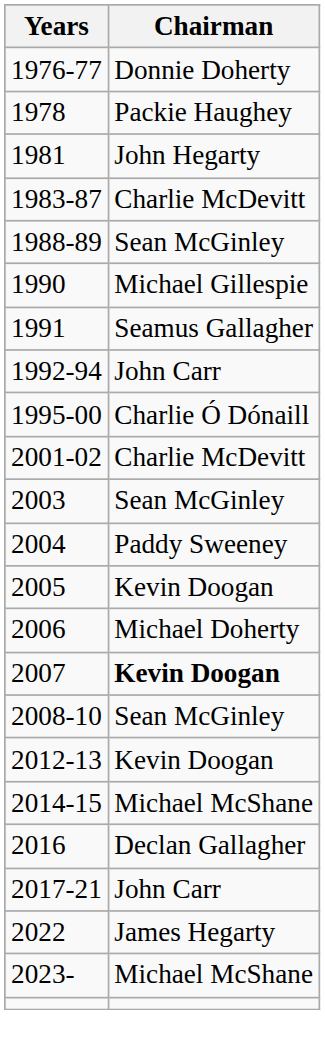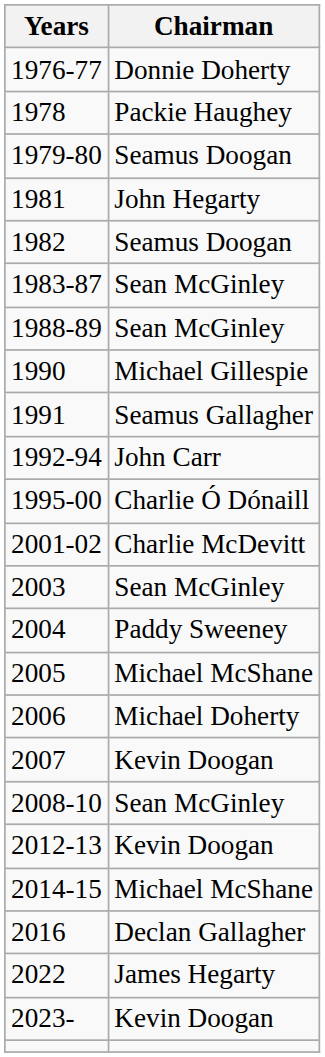 <table class="wikitable">
 <tr>
 <th>Years</th>
 <th>Chairman</th>
 </tr>
 <tr>
 <td>1976-77</td>
 <td>Donnie Doherty</td>
 </tr>
 <tr>
 <td>1978</td>
 <td>Packie Haughey</td>
 </tr>
 <tr>
+<td>1979-80</td>
+<td>Seamus Doogan</td>
+</tr>
+<tr>
 <td>1981</td>
 <td>John Hegarty</td>
 </tr>
 <tr>
+<td>1982</td>
+<td>Seamus Doogan</td>
+</tr>
+<tr>
 <td>1983-87</td>
-<td>Charlie McDevitt</td>
+<td>Sean McGinley</td>
 </tr>
 <tr>
 <td>1988-89</td>
 <td>Sean McGinley</td>
 </tr>
 <tr>
 <td>1990</td>
 <td>Michael Gillespie</td>
 </tr>
 <tr>
 <td>1991</td>
 <td>Seamus Gallagher</td>
 </tr>
 <tr>
 <td>1992-94</td>
 <td>John Carr</td>
 </tr>
 <tr>
 <td>1995-00</td>
 <td>Charlie Ó Dónaill</td>
 </tr>
 <tr>
 <td>2001-02</td>
 <td>Charlie McDevitt</td>
 </tr>
 <tr>
 <td>2003</td>
 <td>Sean McGinley</td>
 </tr>
 <tr>
 <td>2004</td>
 <td>Paddy Sweeney</td>
 </tr>
 <tr>
 <td>2005</td>
-<td>Kevin Doogan</td>
+<td>Michael McShane</td>
 </tr>
 <tr>
 <td>2006</td>
 <td>Michael Doherty</td>
 </tr>
 <tr>
 <td>2007</td>
-<td><strong>Kevin Doogan</strong></td>
+<td>Kevin Doogan</td>
 </tr>
 <tr>
 <td>2008-10</td>
 <td>Sean McGinley</td>
 </tr>
 <tr>
 <td>2012-13</td>
 <td>Kevin Doogan</td>
 </tr>
 <tr>
 <td>2014-15</td>
 <td>Michael McShane</td>
 </tr>
 <tr>
 <td>2016</td>
 <td>Declan Gallagher</td>
 </tr>
 <tr>
-<td>2017-21</td>
-<td>John Carr</td>
-</tr>
-<tr>
 <td>2022</td>
 <td>James Hegarty</td>
 </tr>
 <tr>
 <td>2023-</td>
-<td>Michael McShane</td>
+<td>Kevin Doogan</td>
 </tr>
 <tr>
 <td></td>
 </tr>
 </table>
